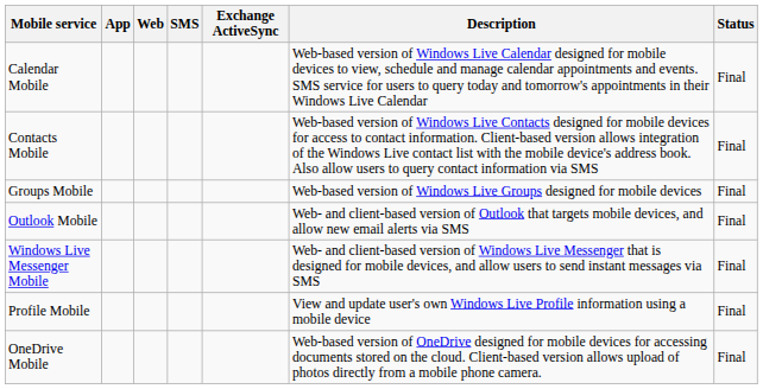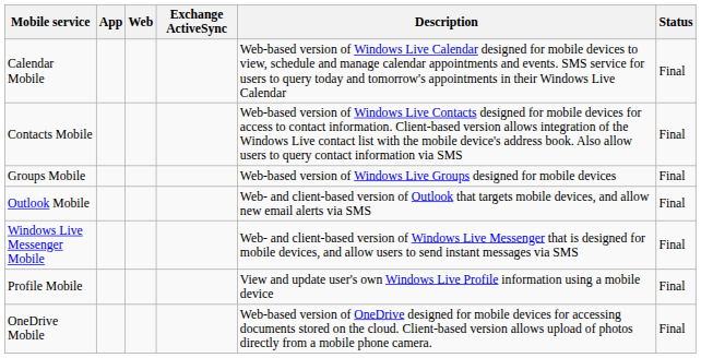 <table class="wikitable">
 <tr>
 <th>Mobile service</th>
 <th>App</th>
 <th>Web</th>
-<th>SMS</th>
 <th>Exchange ActiveSync</th>
 <th>Description</th>
 <th>Status</th>
 </tr>
 <tr>
 <td>Calendar Mobile</td>
-<td style="text-align: center;"></td>
 <td style="text-align: center;"></td>
 <td style="text-align: center;"></td>
 <td style="text-align: center;"></td>
 <td>Web-based version of <a href='#'>Windows Live Calendar</a> designed for mobile devices to view, schedule and manage calendar appointments and events. SMS service for users to query today and tomorrow's appointments in their Windows Live Calendar</td>
 <td>Final</td>
 </tr>
 <tr>
 <td>Contacts Mobile</td>
 <td style="text-align: center;"></td>
 <td style="text-align: center;"></td>
 <td style="text-align: center;"></td>
-<td style="text-align: center;"></td>
 <td>Web-based version of <a href='#'>Windows Live Contacts</a> designed for mobile devices for access to contact information. Client-based version allows integration of the Windows Live contact list with the mobile device's address book. Also allow users to query contact information via SMS</td>
 <td>Final</td>
 </tr>
 <tr>
 <td>Groups Mobile</td>
-<td style="text-align: center;"></td>
 <td style="text-align: center;"></td>
 <td style="text-align: center;"></td>
 <td style="text-align: center;"></td>
 <td>Web-based version of <a href='#'>Windows Live Groups</a> designed for mobile devices</td>
 <td>Final</td>
 </tr>
 <tr>
 <td><a href='#'>Outlook</a> Mobile</td>
 <td style="text-align: center;"></td>
 <td style="text-align: center;"></td>
 <td style="text-align: center;"></td>
-<td style="text-align: center;"></td>
 <td>Web- and client-based version of <a href='#'>Outlook</a> that targets mobile devices, and allow new email alerts via SMS</td>
 <td>Final</td>
 </tr>
 <tr>
 <td><a href='#'>Windows Live Messenger Mobile</a></td>
-<td style="text-align: center;"></td>
 <td style="text-align: center;"></td>
 <td style="text-align: center;"></td>
 <td style="text-align: center;"></td>
 <td>Web- and client-based version of <a href='#'>Windows Live Messenger</a> that is designed for mobile devices, and allow users to send instant messages via SMS</td>
 <td>Final</td>
 </tr>
 <tr>
 <td>Profile Mobile</td>
 <td style="text-align: center;"></td>
 <td style="text-align: center;"></td>
 <td style="text-align: center;"></td>
-<td style="text-align: center;"></td>
 <td>View and update user's own <a href='#'>Windows Live Profile</a> information using a mobile device</td>
 <td>Final</td>
 </tr>
 <tr>
 <td>OneDrive Mobile</td>
 <td style="text-align: center;"></td>
 <td style="text-align: center;"></td>
 <td style="text-align: center;"></td>
-<td style="text-align: center;"></td>
 <td>Web-based version of <a href='#'>OneDrive</a> designed for mobile devices for accessing documents stored on the cloud. Client-based version allows upload of photos directly from a mobile phone camera.</td>
 <td>Final</td>
 </tr>
 </table>
